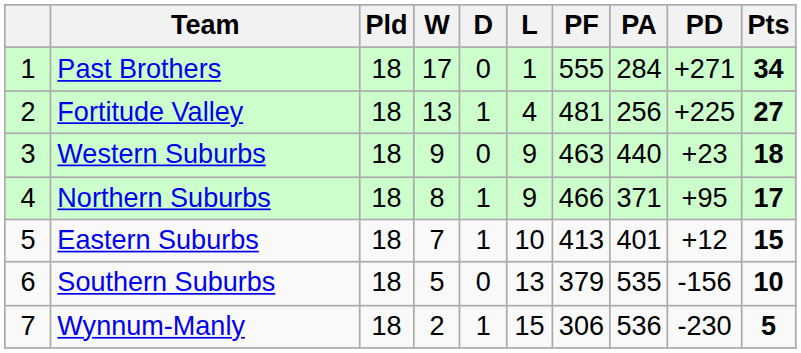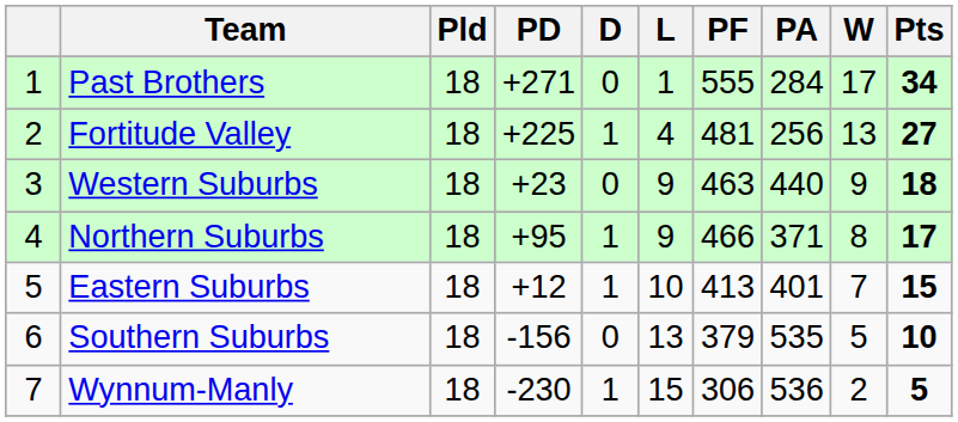 <table class="wikitable" style="text-align:center;">
 <tr>
 <th width="20"></th>
 <th width="175">Team</th>
 <th width="20">Pld</th>
-<th width="20">W</th>
+<th width="20">PD</th>
 <th width="20">D</th>
 <th width="20">L</th>
 <th width="20">PF</th>
 <th width="20">PA</th>
-<th width="20">PD</th>
+<th width="20">W</th>
 <th width="20">Pts</th>
 </tr>
 <tr style="background: #ccffcc;">
 <td>1</td>
 <td style="text-align:left;"> <a href='#'>Past Brothers</a></td>
 <td>18</td>
-<td>17</td>
+<td>+271</td>
 <td>0</td>
 <td>1</td>
 <td>555</td>
 <td>284</td>
-<td>+271</td>
+<td>17</td>
 <td><strong>34</strong></td>
 </tr>
 <tr style="background: #ccffcc;">
 <td>2</td>
 <td style="text-align:left;"> <a href='#'>Fortitude Valley</a></td>
 <td>18</td>
-<td>13</td>
+<td>+225</td>
 <td>1</td>
 <td>4</td>
 <td>481</td>
 <td>256</td>
-<td>+225</td>
+<td>13</td>
 <td><strong>27</strong></td>
 </tr>
 <tr style="background: #ccffcc;">
 <td>3</td>
 <td style="text-align:left;"> <a href='#'>Western Suburbs</a></td>
 <td>18</td>
-<td>9</td>
+<td>+23</td>
 <td>0</td>
 <td>9</td>
 <td>463</td>
 <td>440</td>
-<td>+23</td>
+<td>9</td>
 <td><strong>18</strong></td>
 </tr>
 <tr style="background: #ccffcc;">
 <td>4</td>
 <td style="text-align:left;"> <a href='#'>Northern Suburbs</a></td>
 <td>18</td>
-<td>8</td>
+<td>+95</td>
 <td>1</td>
 <td>9</td>
 <td>466</td>
 <td>371</td>
-<td>+95</td>
+<td>8</td>
 <td><strong>17</strong></td>
 </tr>
 <tr>
 <td>5</td>
 <td style="text-align:left;"> <a href='#'>Eastern Suburbs</a></td>
 <td>18</td>
-<td>7</td>
+<td>+12</td>
 <td>1</td>
 <td>10</td>
 <td>413</td>
 <td>401</td>
-<td>+12</td>
+<td>7</td>
 <td><strong>15</strong></td>
 </tr>
 <tr>
 <td>6</td>
 <td style="text-align:left;"> <a href='#'>Southern Suburbs</a></td>
 <td>18</td>
-<td>5</td>
+<td>-156</td>
 <td>0</td>
 <td>13</td>
 <td>379</td>
 <td>535</td>
-<td>-156</td>
+<td>5</td>
 <td><strong>10</strong></td>
 </tr>
 <tr>
 <td>7</td>
 <td style="text-align:left;"> <a href='#'>Wynnum-Manly</a></td>
 <td>18</td>
-<td>2</td>
+<td>-230</td>
 <td>1</td>
 <td>15</td>
 <td>306</td>
 <td>536</td>
-<td>-230</td>
+<td>2</td>
 <td><strong>5</strong></td>
 </tr>
 </table>
